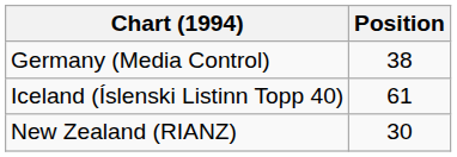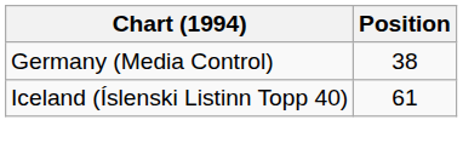 <table class="wikitable sortable">
 <tr>
 <th>Chart (1994)</th>
 <th>Position</th>
 </tr>
 <tr>
 <td align="left">Germany (Media Control)</td>
 <td align="center">38</td>
 </tr>
 <tr>
 <td align="left">Iceland (Íslenski Listinn Topp 40)</td>
 <td align="center">61</td>
 </tr>
-<tr>
-<td align="left">New Zealand (RIANZ)</td>
-<td align="center">30</td>
-</tr>
 </table>
